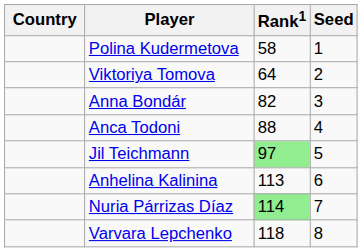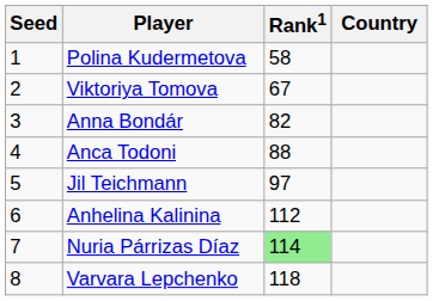 <table class="sortable wikitable">
 <tr>
-<th width="70">Country</th>
+<th>Seed</th>
 <th width="155">Player</th>
 <th>Rank<sup>1</sup></th>
-<th>Seed</th>
+<th width="70">Country</th>
 </tr>
 <tr>
-<td></td>
+<td>1</td>
 <td><a href='#'>Polina Kudermetova</a></td>
 <td>58</td>
-<td>1</td>
+<td></td>
 </tr>
 <tr>
+<td>2</td>
+<td><a href='#'>Viktoriya Tomova</a></td>
+<td>67</td>
 <td></td>
-<td><a href='#'>Viktoriya Tomova</a></td>
-<td>64</td>
-<td>2</td>
 </tr>
 <tr>
-<td></td>
+<td>3</td>
 <td><a href='#'>Anna Bondár</a></td>
 <td>82</td>
-<td>3</td>
+<td></td>
 </tr>
 <tr>
-<td></td>
+<td>4</td>
 <td><a href='#'>Anca Todoni</a></td>
 <td>88</td>
-<td>4</td>
+<td></td>
 </tr>
 <tr>
+<td>5</td>
+<td><a href='#'>Jil Teichmann</a></td>
+<td>97</td>
 <td></td>
-<td><a href='#'>Jil Teichmann</a></td>
-<td style="background: lightgreen;">97</td>
-<td>5</td>
 </tr>
 <tr>
+<td>6</td>
+<td><a href='#'>Anhelina Kalinina</a></td>
+<td>112</td>
 <td></td>
-<td><a href='#'>Anhelina Kalinina</a></td>
-<td>113</td>
-<td>6</td>
 </tr>
 <tr>
-<td></td>
+<td>7</td>
 <td><a href='#'>Nuria Párrizas Díaz</a></td>
 <td style="background: lightgreen;">114</td>
-<td>7</td>
+<td></td>
 </tr>
 <tr>
-<td></td>
+<td>8</td>
 <td><a href='#'>Varvara Lepchenko</a></td>
 <td>118</td>
-<td>8</td>
+<td></td>
 </tr>
 </table>
